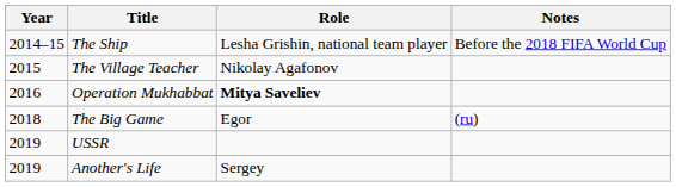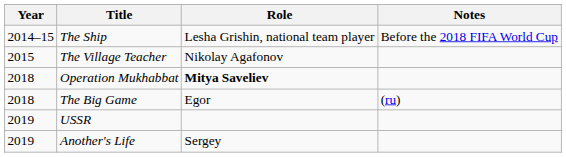 <table class="wikitable sortable">
 <tr>
 <th>Year</th>
 <th>Title</th>
 <th>Role</th>
 <th>Notes</th>
 </tr>
 <tr>
 <td>2014–15</td>
 <td><em>The Ship</em></td>
 <td>Lesha Grishin, national team player</td>
 <td>Before the <a href='#'>2018 FIFA World Cup</a></td>
 </tr>
 <tr>
 <td>2015</td>
 <td><em>The Village Teacher</em></td>
 <td>Nikolay Agafonov</td>
 <td></td>
 </tr>
 <tr>
-<td>2016</td>
+<td>2018</td>
 <td><em>Operation Mukhabbat</em></td>
 <td><strong>Mitya Saveliev</strong></td>
 <td></td>
 </tr>
 <tr>
 <td>2018</td>
 <td><em>The Big Game</em></td>
 <td>Egor</td>
 <td>(<a href='#'>ru</a>)</td>
 </tr>
 <tr>
 <td>2019</td>
 <td><em>USSR</em></td>
 <td></td>
 <td></td>
 </tr>
 <tr>
 <td>2019</td>
 <td><em>Another's Life</em></td>
 <td>Sergey</td>
 <td></td>
 </tr>
 </table>
